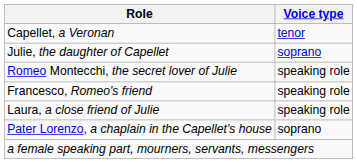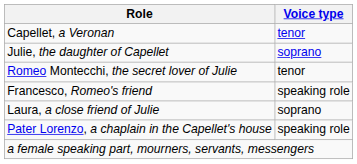 <table class="wikitable">
 <tr>
 <th>Role</th>
 <th><a href='#'>Voice type</a></th>
 </tr>
 <tr>
 <td>Capellet, <em>a Veronan</em></td>
 <td><a href='#'>tenor</a></td>
 </tr>
 <tr>
 <td>Julie, <em>the daughter of Capellet</em></td>
 <td><a href='#'>soprano</a></td>
 </tr>
 <tr>
 <td><a href='#'>Romeo</a> Montecchi, <em>the secret lover of Julie</em></td>
-<td>speaking role</td>
+<td>tenor</td>
 </tr>
 <tr>
 <td>Francesco, <em>Romeo's friend</em></td>
 <td>speaking role</td>
 </tr>
 <tr>
 <td>Laura, <em>a close friend of Julie</em></td>
-<td>speaking role</td>
+<td>soprano</td>
 </tr>
 <tr>
 <td><a href='#'>Pater Lorenzo</a>, <em>a chaplain in the Capellet's house</em></td>
-<td>soprano</td>
+<td>speaking role</td>
 </tr>
 <tr>
 <td colspan="3"><em>a female speaking part, mourners, servants, messengers </em></td>
 </tr>
 </table>
